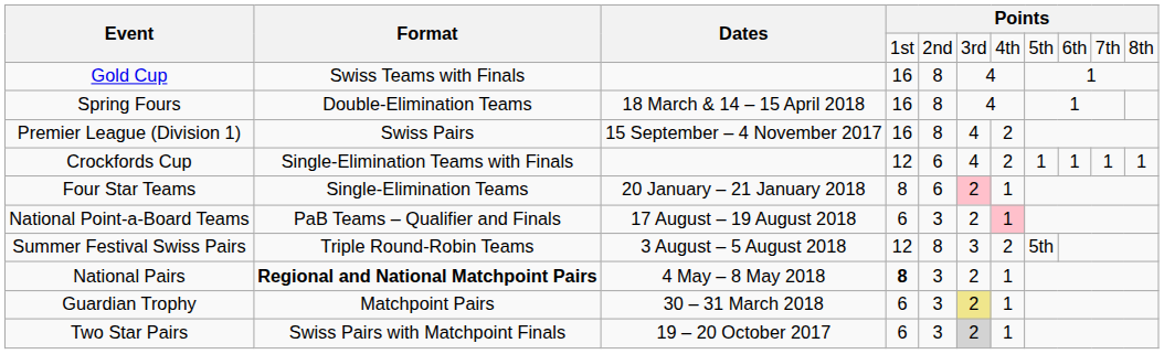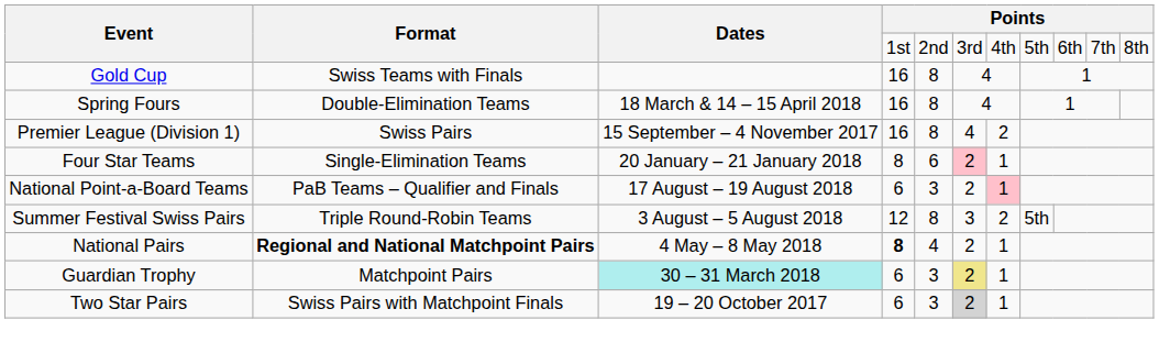 <table class="wikitable" style="text-align:center;">
 <tr>
 <th rowspan="2">Event </th>
 <th rowspan="2">Format</th>
 <th rowspan="2">Dates</th>
 <th colspan="8">Points</th>
 </tr>
 <tr>
 <td>1st</td>
 <td>2nd</td>
 <td>3rd</td>
 <td>4th</td>
 <td>5th</td>
 <td>6th</td>
 <td>7th</td>
 <td>8th</td>
 </tr>
 <tr>
 <td><a href='#'>Gold Cup</a></td>
 <td>Swiss Teams with Finals</td>
 <td></td>
 <td>16</td>
 <td>8</td>
 <td colspan="2">4</td>
 <td colspan="4">1</td>
 </tr>
 <tr>
 <td>Spring Fours</td>
 <td>Double-Elimination Teams</td>
 <td>18 March & 14 – 15 April 2018</td>
 <td>16</td>
 <td>8</td>
 <td colspan="2">4</td>
 <td colspan="3">1</td>
 <td></td>
 </tr>
 <tr>
 <td>Premier League (Division 1)</td>
 <td>Swiss Pairs</td>
 <td>15 September – 4 November 2017</td>
 <td>16</td>
 <td>8</td>
 <td>4</td>
 <td>2</td>
 <td colspan="4"></td>
 </tr>
 <tr>
-<td>Crockfords Cup</td>
-<td>Single-Elimination Teams with Finals</td>
-<td></td>
-<td>12</td>
-<td>6</td>
-<td>4</td>
-<td>2</td>
-<td>1</td>
-<td>1</td>
-<td>1</td>
-<td>1</td>
-</tr>
-<tr>
 <td>Four Star Teams</td>
 <td>Single-Elimination Teams</td>
 <td>20 January – 21 January 2018</td>
 <td>8</td>
 <td>6</td>
 <td style="background: pink;">2</td>
 <td>1</td>
 <td colspan="4"></td>
 </tr>
 <tr>
 <td>National Point-a-Board Teams</td>
 <td>PaB Teams – Qualifier and Finals</td>
 <td>17 August – 19 August 2018</td>
 <td>6</td>
 <td>3</td>
 <td>2</td>
 <td style="background: pink;">1</td>
 <td colspan="4"></td>
 </tr>
 <tr>
 <td>Summer Festival Swiss Pairs</td>
 <td>Triple Round-Robin Teams</td>
 <td>3 August – 5 August 2018</td>
 <td>12</td>
 <td>8</td>
 <td>3</td>
 <td>2</td>
 <td>5th</td>
 <td colspan="3"></td>
 </tr>
 <tr>
 <td>National Pairs</td>
 <td><strong>Regional and National Matchpoint Pairs</strong></td>
 <td>4 May – 8 May 2018</td>
 <td><strong>8</strong></td>
-<td>3</td>
+<td>4</td>
 <td>2</td>
 <td>1</td>
 <td colspan="4"></td>
 </tr>
 <tr>
 <td>Guardian Trophy</td>
 <td>Matchpoint Pairs</td>
-<td>30 – 31 March 2018</td>
+<td style="background: paleturquoise;">30 – 31 March 2018</td>
 <td>6</td>
 <td>3</td>
 <td style="background: khaki;">2</td>
 <td>1</td>
 <td colspan="4"></td>
 </tr>
 <tr>
 <td>Two Star Pairs</td>
 <td>Swiss Pairs with Matchpoint Finals</td>
 <td>19 – 20 October 2017</td>
 <td>6</td>
 <td>3</td>
 <td style="background: lightgrey;">2</td>
 <td>1</td>
 <td colspan="4"></td>
 </tr>
 </table>
